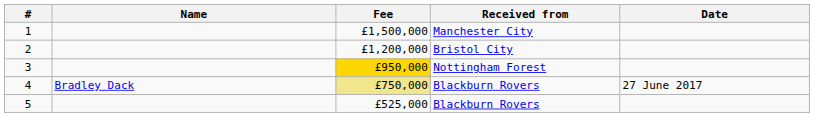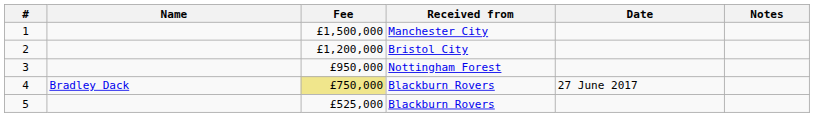 <table class="wikitable sortable" width=75%;>
 <tr>
 <th width=5%>#</th>
 <th width=30%>Name</th>
 <th width=10%>Fee</th>
 <th width=20%>Received from</th>
 <th width=20%>Date</th>
+<th width=10% class=unsortable>Notes</th>
 </tr>
 <tr>
 <td style="text-align:center;">1</td>
 <td style="text-align:left;"></td>
 <td style="text-align:right;">£1,500,000</td>
 <td><a href='#'>Manchester City</a></td>
 <td></td>
+<td align=center></td>
 </tr>
 <tr>
 <td style="text-align:center;">2</td>
 <td style="text-align:left;"></td>
 <td style="text-align:right;">£1,200,000</td>
 <td><a href='#'>Bristol City</a></td>
 <td></td>
+<td align=center></td>
 </tr>
 <tr>
 <td style="text-align:center;">3</td>
 <td style="text-align:left;"></td>
-<td style="background: gold; text-align:right;">£950,000</td>
+<td style="text-align:right;">£950,000</td>
 <td><a href='#'>Nottingham Forest</a></td>
 <td></td>
+<td align=center></td>
 </tr>
 <tr>
 <td style="text-align:center;">4</td>
 <td style="text-align:left;"><a href='#'>Bradley Dack</a></td>
 <td style="background: khaki; text-align:right;">£750,000</td>
 <td><a href='#'>Blackburn Rovers</a></td>
 <td>27 June 2017</td>
+<td align="center"></td>
 </tr>
 <tr>
 <td style="text-align:center;">5</td>
 <td style="text-align:left;"></td>
 <td style="text-align:right;">£525,000</td>
 <td><a href='#'>Blackburn Rovers</a></td>
 <td></td>
+<td align="center"></td>
 </tr>
 </table>
